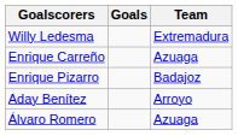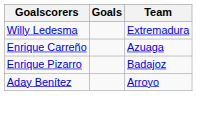 <table class="wikitable sortable" class="wikitable">
 <tr style="background:#ccc; text-align:center;">
 <th>Goalscorers</th>
 <th>Goals</th>
 <th>Team</th>
 </tr>
 <tr>
 <td> <a href='#'>Willy Ledesma</a></td>
 <td></td>
 <td><a href='#'>Extremadura</a></td>
 </tr>
 <tr>
 <td> <a href='#'>Enrique Carreño</a></td>
 <td></td>
 <td><a href='#'>Azuaga</a></td>
 </tr>
 <tr>
 <td> <a href='#'>Enrique Pizarro</a></td>
 <td></td>
 <td><a href='#'>Badajoz</a></td>
 </tr>
 <tr>
 <td> <a href='#'>Aday Benítez</a></td>
 <td></td>
 <td><a href='#'>Arroyo</a></td>
 </tr>
-<tr>
-<td> <a href='#'>Álvaro Romero</a></td>
-<td></td>
-<td><a href='#'>Azuaga</a></td>
-</tr>
 </table>
